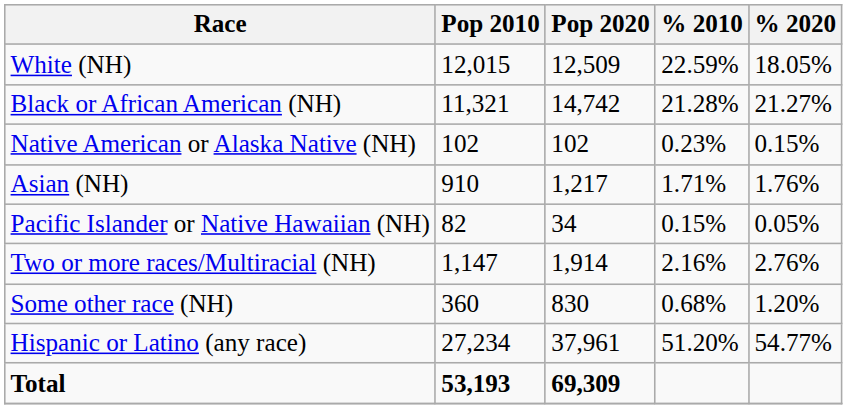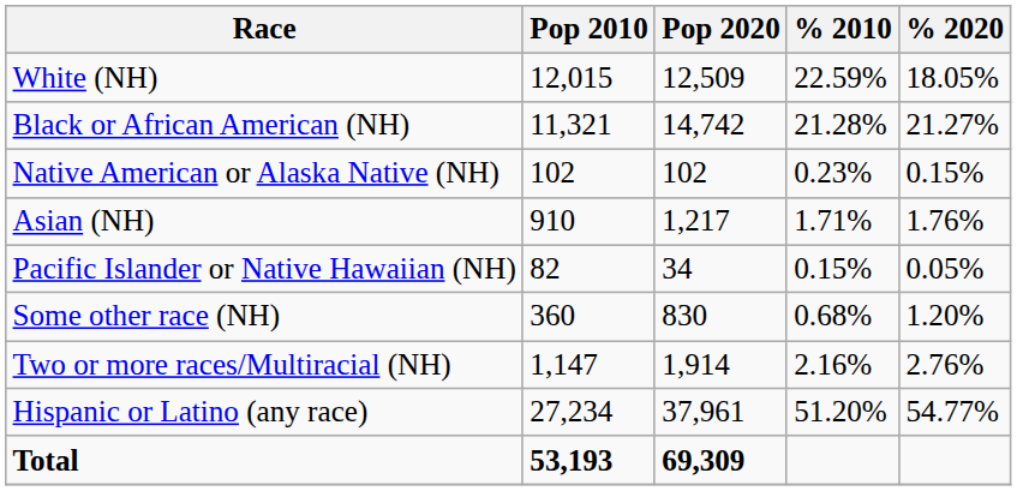 <table class="wikitable">
 <tr>
 <th>Race</th>
 <th>Pop 2010</th>
 <th>Pop 2020</th>
 <th>% 2010</th>
 <th>% 2020</th>
 </tr>
 <tr>
 <td><a href='#'>White</a> (NH)</td>
 <td>12,015</td>
 <td>12,509</td>
 <td>22.59%</td>
 <td>18.05%</td>
 </tr>
 <tr>
 <td><a href='#'>Black or African American</a> (NH)</td>
 <td>11,321</td>
 <td>14,742</td>
 <td>21.28%</td>
 <td>21.27%</td>
 </tr>
 <tr>
 <td><a href='#'>Native American</a> or <a href='#'>Alaska Native</a> (NH)</td>
 <td>102</td>
 <td>102</td>
 <td>0.23%</td>
 <td>0.15%</td>
 </tr>
 <tr>
 <td><a href='#'>Asian</a> (NH)</td>
 <td>910</td>
 <td>1,217</td>
 <td>1.71%</td>
 <td>1.76%</td>
 </tr>
 <tr>
 <td><a href='#'>Pacific Islander</a> or <a href='#'>Native Hawaiian</a> (NH)</td>
 <td>82</td>
 <td>34</td>
 <td>0.15%</td>
 <td>0.05%</td>
 </tr>
 <tr>
+<td><a href='#'>Some other race</a> (NH)</td>
+<td>360</td>
+<td>830</td>
+<td>0.68%</td>
+<td>1.20%</td>
+</tr>
+<tr>
 <td><a href='#'>Two or more races/Multiracial</a> (NH)</td>
 <td>1,147</td>
 <td>1,914</td>
 <td>2.16%</td>
 <td>2.76%</td>
-</tr>
-<tr>
-<td><a href='#'>Some other race</a> (NH)</td>
-<td>360</td>
-<td>830</td>
-<td>0.68%</td>
-<td>1.20%</td>
 </tr>
 <tr>
 <td><a href='#'>Hispanic or Latino</a> (any race)</td>
 <td>27,234</td>
 <td>37,961</td>
 <td>51.20%</td>
 <td>54.77%</td>
 </tr>
 <tr>
 <td><strong>Total</strong></td>
 <td><strong>53,193</strong></td>
 <td><strong>69,309</strong></td>
 <td></td>
 <td></td>
 </tr>
 <tr>
 </tr>
 </table>
